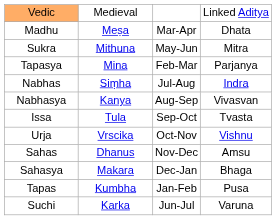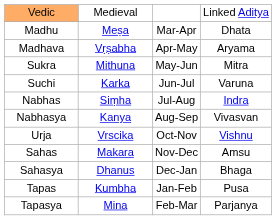 <table class="wikitable" align=center style = " background: transparent; ">
 <tr style="text-align: center;">
 <td width=100px style="background: #ffad66;">Vedic</td>
 <td width=100px>Medieval</td>
 <td></td>
 <td>Linked <a href='#'>Aditya</a></td>
 </tr>
 <tr style="text-align: center;">
 <td>Madhu</td>
 <td><a href='#'>Meṣa</a></td>
 <td>Mar-Apr</td>
 <td>Dhata</td>
 </tr>
 <tr style="text-align: center;">
+<td>Madhava</td>
+<td><a href='#'>Vṛṣabha</a></td>
+<td>Apr-May</td>
+<td>Aryama</td>
+</tr>
+<tr style="text-align: center;">
 <td>Sukra</td>
 <td><a href='#'>Mithuna</a></td>
 <td>May-Jun</td>
 <td>Mitra</td>
 </tr>
 <tr style="text-align: center;">
-<td>Tapasya</td>
-<td><a href='#'>Mina</a></td>
-<td>Feb-Mar</td>
-<td>Parjanya</td>
+<td>Suchi</td>
+<td><a href='#'>Karka</a></td>
+<td>Jun-Jul</td>
+<td>Varuna</td>
 </tr>
 <tr style="text-align: center;">
 <td>Nabhas</td>
 <td><a href='#'>Siṃha</a></td>
 <td>Jul-Aug</td>
 <td><a href='#'>Indra</a></td>
 </tr>
 <tr style="text-align: center;">
 <td>Nabhasya</td>
 <td><a href='#'>Kanya</a></td>
 <td>Aug-Sep</td>
 <td>Vivasvan</td>
 </tr>
 <tr style="text-align: center;">
-<td>Issa</td>
-<td><a href='#'>Tula</a></td>
-<td>Sep-Oct</td>
-<td>Tvasta</td>
-</tr>
-<tr style="text-align: center;">
 <td>Urja</td>
 <td><a href='#'>Vrscika</a></td>
 <td>Oct-Nov</td>
 <td><a href='#'>Vishnu</a></td>
 </tr>
 <tr style="text-align: center;">
 <td>Sahas</td>
-<td><a href='#'>Dhanus</a></td>
+<td><a href='#'>Makara</a></td>
 <td>Nov-Dec</td>
 <td>Amsu</td>
 </tr>
 <tr style="text-align: center;">
 <td>Sahasya</td>
-<td><a href='#'>Makara</a></td>
+<td><a href='#'>Dhanus</a></td>
 <td>Dec-Jan</td>
 <td>Bhaga</td>
 </tr>
 <tr style="text-align: center;">
 <td>Tapas</td>
 <td><a href='#'>Kumbha</a></td>
 <td>Jan-Feb</td>
 <td>Pusa</td>
 </tr>
 <tr style="text-align: center;">
-<td>Suchi</td>
-<td><a href='#'>Karka</a></td>
-<td>Jun-Jul</td>
-<td>Varuna</td>
+<td>Tapasya</td>
+<td><a href='#'>Mina</a></td>
+<td>Feb-Mar</td>
+<td>Parjanya</td>
 </tr>
 </table>
